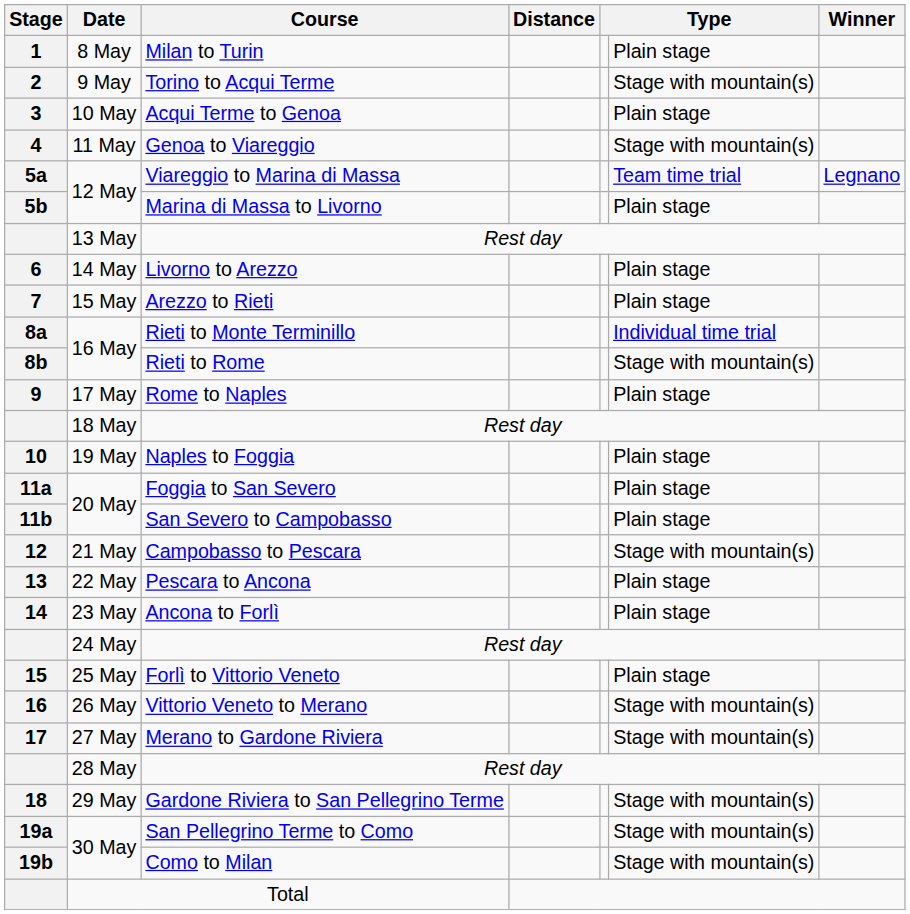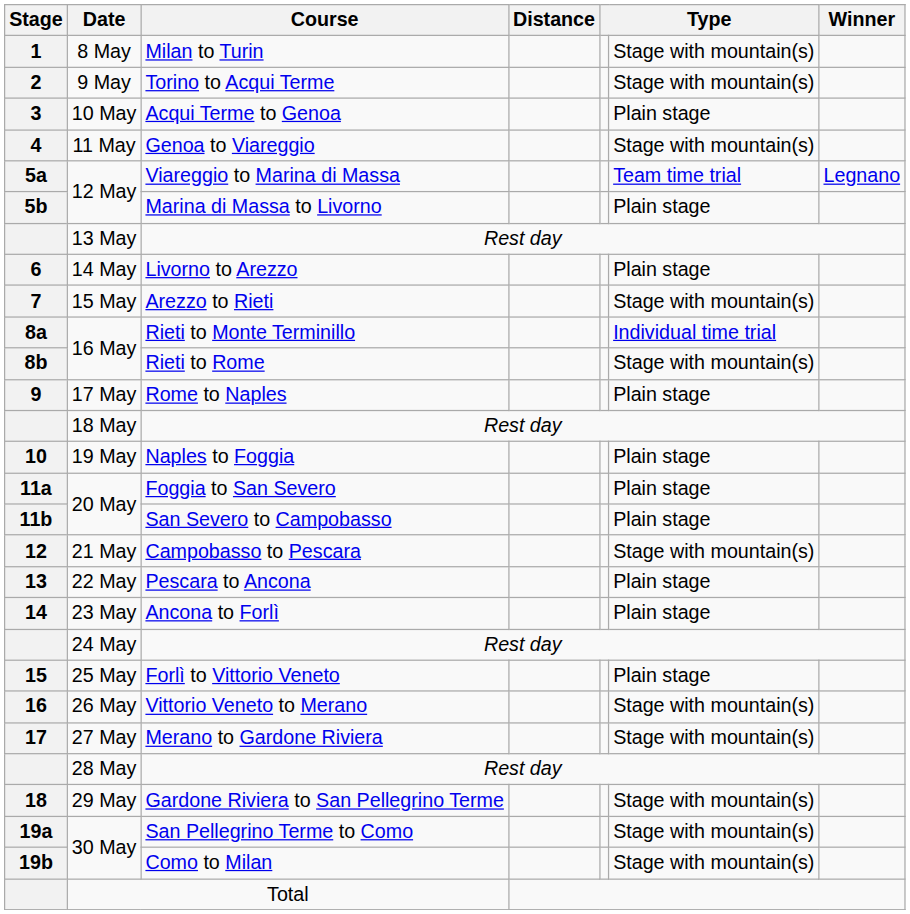 <table class="wikitable">
 <tr style="background:#efefef;">
 <th>Stage</th>
 <th>Date</th>
 <th>Course</th>
 <th>Distance</th>
 <th colspan="2">Type</th>
 <th>Winner</th>
 </tr>
 <tr>
 <th style="text-align:center">1</th>
 <td style="text-align:center;">8 May</td>
 <td><a href='#'>Milan</a> to <a href='#'>Turin</a></td>
 <td style="text-align:center;"></td>
 <td style="text-align:center;"></td>
-<td>Plain stage</td>
+<td>Stage with mountain(s)</td>
 <td></td>
 </tr>
 <tr>
 <th style="text-align:center">2</th>
 <td style="text-align:center;">9 May</td>
 <td><a href='#'>Torino</a> to <a href='#'>Acqui Terme</a></td>
 <td style="text-align:center;"></td>
 <td style="text-align:center;"></td>
 <td>Stage with mountain(s)</td>
 <td></td>
 </tr>
 <tr>
 <th style="text-align:center">3</th>
 <td style="text-align:center;">10 May</td>
 <td><a href='#'>Acqui Terme</a> to <a href='#'>Genoa</a></td>
 <td style="text-align:center;"></td>
 <td style="text-align:center;"></td>
 <td>Plain stage</td>
 <td></td>
 </tr>
 <tr>
 <th style="text-align:center">4</th>
 <td style="text-align:center;">11 May</td>
 <td><a href='#'>Genoa</a> to <a href='#'>Viareggio</a></td>
 <td style="text-align:center;"></td>
 <td style="text-align:center;"></td>
 <td>Stage with mountain(s)</td>
 <td></td>
 </tr>
 <tr>
 <th style="text-align:center">5a</th>
 <td style="text-align:center;" rowspan="2">12 May</td>
 <td><a href='#'>Viareggio</a> to <a href='#'>Marina di Massa</a></td>
 <td style="text-align:center;"></td>
 <td style="text-align:center;"></td>
 <td><a href='#'>Team time trial</a></td>
 <td><a href='#'>Legnano</a></td>
 </tr>
 <tr>
 <th style="text-align:center">5b</th>
 <td><a href='#'>Marina di Massa</a> to <a href='#'>Livorno</a></td>
 <td style="text-align:center;"></td>
 <td style="text-align:center;"></td>
 <td>Plain stage</td>
 <td></td>
 </tr>
 <tr>
 <th></th>
 <td style="text-align:right;">13 May</td>
 <td colspan="6" style="text-align:center;"><em>Rest day</em></td>
 </tr>
 <tr>
 <th style="text-align:center">6</th>
 <td style="text-align:center;">14 May</td>
 <td><a href='#'>Livorno</a> to <a href='#'>Arezzo</a></td>
 <td style="text-align:center;"></td>
 <td style="text-align:center;"></td>
 <td>Plain stage</td>
 <td></td>
 </tr>
 <tr>
 <th style="text-align:center">7</th>
 <td style="text-align:center;">15 May</td>
 <td><a href='#'>Arezzo</a> to <a href='#'>Rieti</a></td>
 <td style="text-align:center;"></td>
 <td style="text-align:center;"></td>
-<td>Plain stage</td>
+<td>Stage with mountain(s)</td>
 <td></td>
 </tr>
 <tr>
 <th style="text-align:center">8a</th>
 <td style="text-align:center;" rowspan="2">16 May</td>
 <td><a href='#'>Rieti</a> to <a href='#'>Monte Terminillo</a></td>
 <td style="text-align:center;"></td>
 <td style="text-align:center;"></td>
 <td><a href='#'>Individual time trial</a></td>
 <td></td>
 </tr>
 <tr>
 <th style="text-align:center">8b</th>
 <td><a href='#'>Rieti</a> to <a href='#'>Rome</a></td>
 <td style="text-align:center;"></td>
 <td style="text-align:center;"></td>
 <td>Stage with mountain(s)</td>
 <td></td>
 </tr>
 <tr>
 <th style="text-align:center">9</th>
 <td style="text-align:center;">17 May</td>
 <td><a href='#'>Rome</a> to <a href='#'>Naples</a></td>
 <td style="text-align:center;"></td>
 <td style="text-align:center;"></td>
 <td>Plain stage</td>
 <td></td>
 </tr>
 <tr>
 <th></th>
 <td style="text-align:center;">18 May</td>
 <td colspan="6" style="text-align:center;"><em>Rest day</em></td>
 </tr>
 <tr>
 <th style="text-align:center">10</th>
 <td style="text-align:center;">19 May</td>
 <td><a href='#'>Naples</a> to <a href='#'>Foggia</a></td>
 <td style="text-align:center;"></td>
 <td style="text-align:center;"></td>
 <td>Plain stage</td>
 <td></td>
 </tr>
 <tr>
 <th style="text-align:center">11a</th>
 <td style="text-align:center;" rowspan="2">20 May</td>
 <td><a href='#'>Foggia</a> to <a href='#'>San Severo</a></td>
 <td style="text-align:center;"></td>
 <td style="text-align:center;"></td>
 <td>Plain stage</td>
 <td></td>
 </tr>
 <tr>
 <th style="text-align:center">11b</th>
 <td><a href='#'>San Severo</a> to <a href='#'>Campobasso</a></td>
 <td style="text-align:center;"></td>
 <td style="text-align:center;"></td>
 <td>Plain stage</td>
 <td></td>
 </tr>
 <tr>
 <th style="text-align:center">12</th>
 <td style="text-align:center;">21 May</td>
 <td><a href='#'>Campobasso</a> to <a href='#'>Pescara</a></td>
 <td style="text-align:center;"></td>
 <td style="text-align:center;"></td>
 <td>Stage with mountain(s)</td>
 <td></td>
 </tr>
 <tr>
 <th style="text-align:center">13</th>
 <td style="text-align:center;">22 May</td>
 <td><a href='#'>Pescara</a> to <a href='#'>Ancona</a></td>
 <td style="text-align:center;"></td>
 <td style="text-align:center;"></td>
 <td>Plain stage</td>
 <td></td>
 </tr>
 <tr>
 <th style="text-align:center">14</th>
 <td style="text-align:center;">23 May</td>
 <td><a href='#'>Ancona</a> to <a href='#'>Forlì</a></td>
 <td style="text-align:center;"></td>
 <td style="text-align:center;"></td>
 <td>Plain stage</td>
 <td></td>
 </tr>
 <tr>
 <th></th>
 <td style="text-align:center;">24 May</td>
 <td colspan="6" style="text-align:center;"><em>Rest day</em></td>
 </tr>
 <tr>
 <th style="text-align:center">15</th>
 <td style="text-align:center;">25 May</td>
 <td><a href='#'>Forlì</a> to <a href='#'>Vittorio Veneto</a></td>
 <td style="text-align:center;"></td>
 <td style="text-align:center;"></td>
 <td>Plain stage</td>
 <td></td>
 </tr>
 <tr>
 <th style="text-align:center">16</th>
 <td style="text-align:center;">26 May</td>
 <td><a href='#'>Vittorio Veneto</a> to <a href='#'>Merano</a></td>
 <td style="text-align:center;"></td>
 <td style="text-align:center;"></td>
 <td>Stage with mountain(s)</td>
 <td></td>
 </tr>
 <tr>
 <th style="text-align:center">17</th>
 <td style="text-align:center;">27 May</td>
 <td><a href='#'>Merano</a> to <a href='#'>Gardone Riviera</a></td>
 <td style="text-align:center;"></td>
 <td style="text-align:center;"></td>
 <td>Stage with mountain(s)</td>
 <td></td>
 </tr>
 <tr>
 <th></th>
 <td style="text-align:center;">28 May</td>
 <td colspan="6" style="text-align:center;"><em>Rest day</em></td>
 </tr>
 <tr>
 <th style="text-align:center">18</th>
 <td style="text-align:center;">29 May</td>
 <td><a href='#'>Gardone Riviera</a> to <a href='#'>San Pellegrino Terme</a></td>
 <td style="text-align:center;"></td>
 <td style="text-align:center;"></td>
 <td>Stage with mountain(s)</td>
 <td></td>
 </tr>
 <tr>
 <th style="text-align:center">19a</th>
 <td style="text-align:center;" rowspan="2">30 May</td>
 <td><a href='#'>San Pellegrino Terme</a> to <a href='#'>Como</a></td>
 <td style="text-align:center;"></td>
 <td style="text-align:center;"></td>
 <td>Stage with mountain(s)</td>
 <td></td>
 </tr>
 <tr>
 <th style="text-align:center">19b</th>
 <td><a href='#'>Como</a> to <a href='#'>Milan</a></td>
 <td style="text-align:center;"></td>
 <td style="text-align:center;"></td>
 <td>Stage with mountain(s)</td>
 <td></td>
 </tr>
 <tr>
 <th></th>
 <td colspan="2" style="text-align:center;">Total</td>
 <td colspan="5" style="text-align:center;"></td>
 </tr>
 <tr>
 </tr>
 </table>
